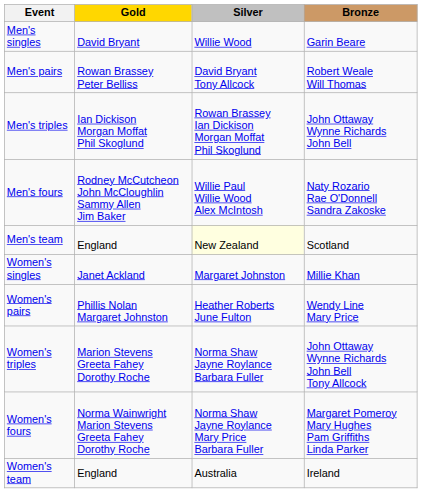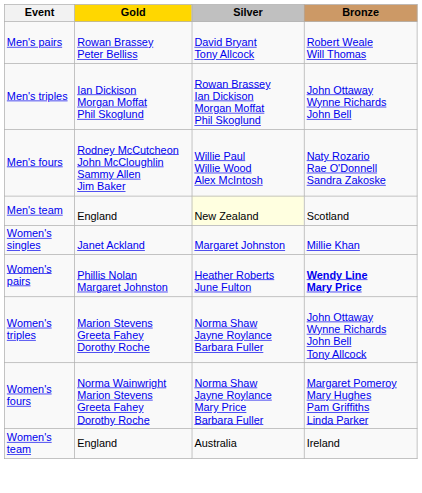 <table class="wikitable" style="font-size: 100%">
 <tr>
 <th width=110>Event</th>
 <th width=200 style="background-color: gold;">Gold</th>
 <th width=200 style="background-color: silver;">Silver</th>
 <th width=200 style="background-color: #cc9966;">Bronze</th>
-</tr>
-<tr>
-<td><a href='#'>Men's singles</a></td>
-<td><br>   <a href='#'>David Bryant</a></td>
-<td><br> <a href='#'>Willie Wood</a></td>
-<td><br>  <a href='#'>Garin Beare</a></td>
 </tr>
 <tr>
 <td><a href='#'>Men's pairs</a></td>
 <td><br> <a href='#'>Rowan Brassey</a> <br> <a href='#'>Peter Belliss</a></td>
 <td><br> <a href='#'>David Bryant</a> <br> <a href='#'>Tony Allcock</a></td>
 <td><br><a href='#'>Robert Weale</a> <br> <a href='#'>Will Thomas</a></td>
 </tr>
 <tr>
 <td><a href='#'>Men's triples</a></td>
 <td><br><a href='#'>Ian Dickison</a><br> <a href='#'>Morgan Moffat</a><br> <a href='#'>Phil Skoglund</a></td>
 <td><br><a href='#'>Rowan Brassey</a><br> <a href='#'>Ian Dickison</a><br> <a href='#'>Morgan Moffat</a><br> <a href='#'>Phil Skoglund</a></td>
 <td><br> <a href='#'>John Ottaway</a><br> <a href='#'>Wynne Richards</a><br> <a href='#'>John Bell</a></td>
 </tr>
 <tr>
 <td><a href='#'>Men's fours</a></td>
 <td><br><a href='#'>Rodney McCutcheon</a><br> <a href='#'>John McCloughlin</a><br> <a href='#'>Sammy Allen</a><br> <a href='#'>Jim Baker</a></td>
 <td><br><a href='#'>Willie Paul</a><br> <a href='#'>Willie Wood</a><br> <a href='#'>Alex McIntosh</a></td>
 <td><br>  <a href='#'>Naty Rozario</a> <br>  <a href='#'>Rae O'Donnell</a>  <br>  <a href='#'>Sandra Zakoske</a></td>
 </tr>
 <tr>
 <td><a href='#'>Men's team</a></td>
 <td> <br>England</td>
 <td style="background: lightyellow;"> <br>New Zealand</td>
 <td> <br> Scotland</td>
 </tr>
 <tr>
 <td><a href='#'>Women's singles</a></td>
 <td><br>  <a href='#'>Janet Ackland</a></td>
 <td><br><a href='#'>Margaret Johnston</a></td>
 <td><br><a href='#'>Millie Khan</a></td>
 </tr>
 <tr>
 <td><a href='#'>Women's pairs</a></td>
 <td> <br><a href='#'>Phillis Nolan</a> <br> <a href='#'>Margaret Johnston</a></td>
 <td> <br>  <a href='#'>Heather Roberts</a><br> <a href='#'>June Fulton</a></td>
-<td> <br>  <a href='#'>Wendy Line</a>    <br> <a href='#'>Mary Price</a></td>
+<td><strong> <br>  <a href='#'>Wendy Line</a>    <br> <a href='#'>Mary Price</a></strong></td>
 </tr>
 <tr>
 <td><a href='#'>Women's triples</a></td>
 <td><br>     <a href='#'>Marion Stevens</a> <br>  <a href='#'>Greeta Fahey</a>  <br>  <a href='#'>Dorothy Roche</a></td>
 <td><br><a href='#'>Norma Shaw</a> <br>  <a href='#'>Jayne Roylance</a>  <br>  <a href='#'>Barbara Fuller</a></td>
 <td><br><a href='#'>John Ottaway</a><br> <a href='#'>Wynne Richards</a><br> <a href='#'>John Bell</a><br> <a href='#'>Tony Allcock</a></td>
 </tr>
 <tr>
 <td><a href='#'>Women's fours</a></td>
 <td><br>    <a href='#'>Norma Wainwright</a> <br>  <a href='#'>Marion Stevens</a> <br>  <a href='#'>Greeta Fahey</a>  <br>  <a href='#'>Dorothy Roche</a></td>
 <td><br><a href='#'>Norma Shaw</a> <br>  <a href='#'>Jayne Roylance</a> <br>  <a href='#'>Mary Price</a>  <br>  <a href='#'>Barbara Fuller</a></td>
 <td><br>     <a href='#'>Margaret Pomeroy</a> <br>  <a href='#'>Mary Hughes</a> <br>  <a href='#'>Pam Griffiths</a>  <br>  <a href='#'>Linda Parker</a></td>
 </tr>
 <tr>
 <td><a href='#'>Women's team</a></td>
 <td> England</td>
 <td> Australia</td>
 <td>  Ireland</td>
 </tr>
 </table>
